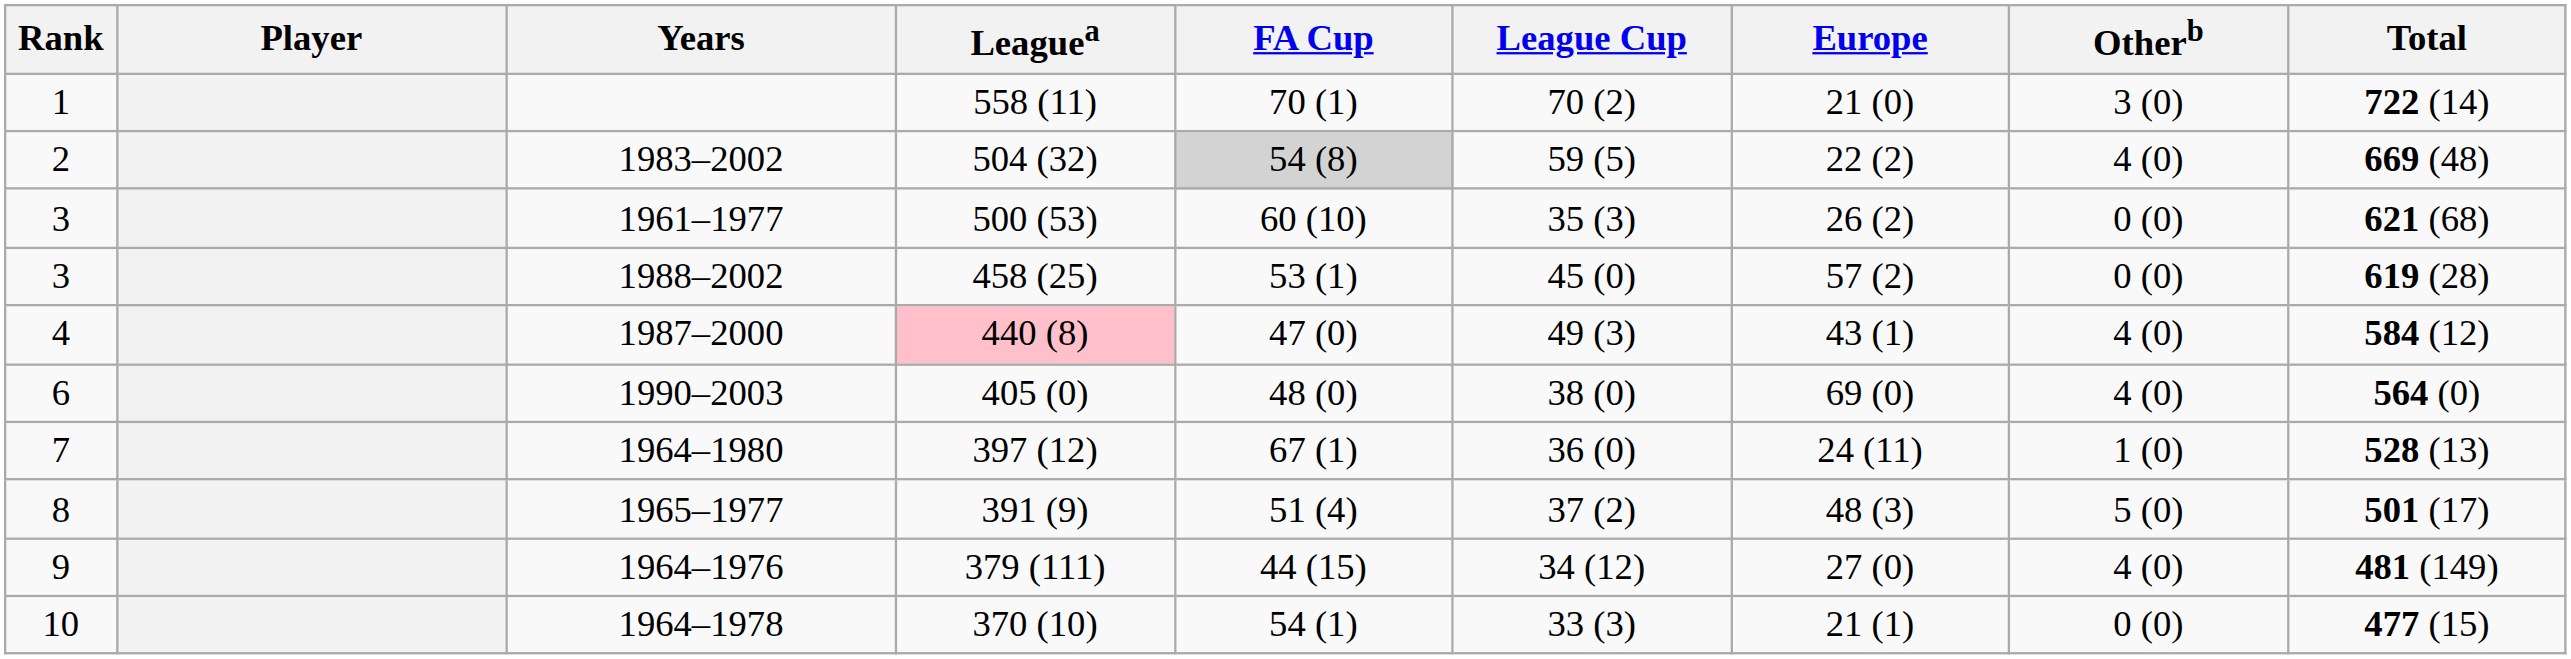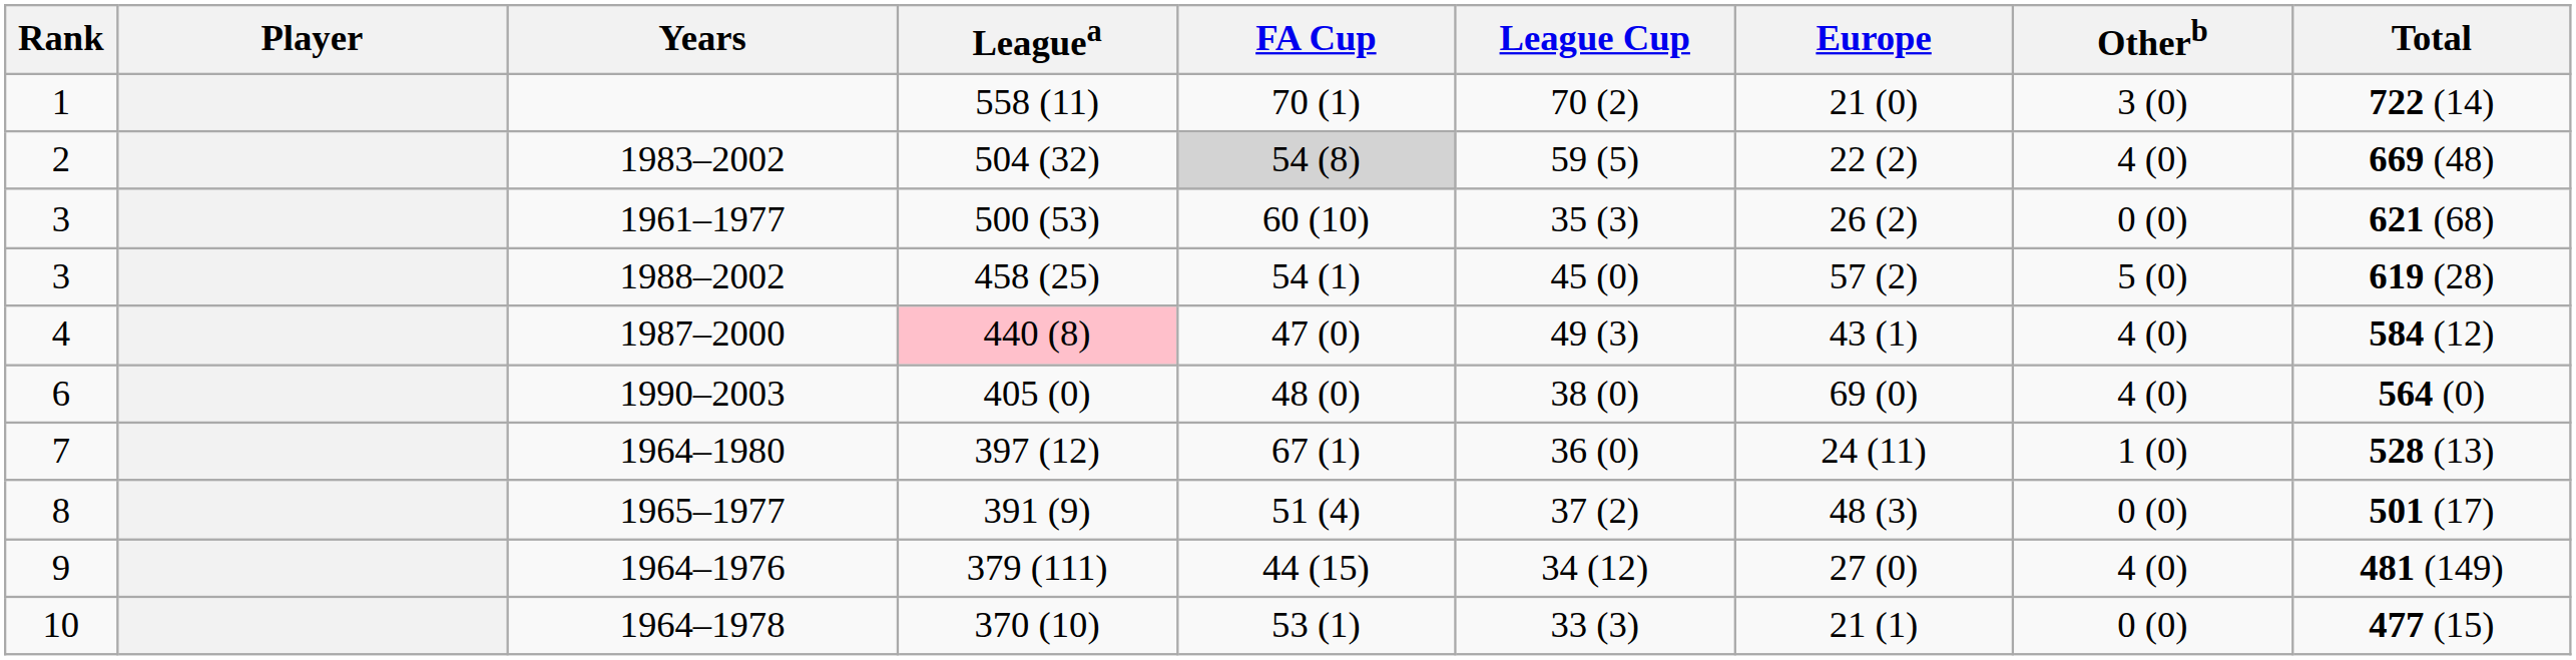 <table class="sortable wikitable plainrowheaders"  style="text-align: center;">
 <tr>
 <th scope="col" style="width:4%;">Rank</th>
 <th scope="col" style="width:14%;">Player</th>
 <th scope="col" style="width:14%;">Years</th>
 <th scope="col" style="width:10%;">League<sup>a</sup></th>
 <th scope="col" style="width:10%;"><a href='#'>FA Cup</a></th>
 <th scope="col" style="width:10%;"><a href='#'>League Cup</a></th>
 <th scope="col" style="width:10%;"><a href='#'>Europe</a></th>
 <th scope="col" style="width:10%;">Other<sup>b</sup></th>
 <th scope="col" style="width:10%;">Total</th>
 </tr>
 <tr>
 <td>1</td>
 <th scope="row"> </th>
 <td></td>
 <td>558 (11)</td>
 <td>70 (1)</td>
 <td>70 (2)</td>
 <td>21 (0)</td>
 <td>3 (0)</td>
 <td><strong>722</strong> (14)</td>
 </tr>
 <tr>
 <td>2</td>
 <th scope="row"> </th>
 <td>1983–2002</td>
 <td>504 (32)</td>
 <td style="background: lightgrey;">54 (8)</td>
 <td>59 (5)</td>
 <td>22 (2)</td>
 <td>4 (0)</td>
 <td><strong>669</strong> (48)</td>
 </tr>
 <tr>
 <td>3</td>
 <th scope="row"> </th>
 <td>1961–1977</td>
 <td>500 (53)</td>
 <td>60 (10)</td>
 <td>35 (3)</td>
 <td>26 (2)</td>
 <td>0 (0)</td>
 <td><strong>621</strong> (68)</td>
 </tr>
 <tr>
 <td>3</td>
 <th scope="row"> </th>
 <td>1988–2002</td>
 <td>458 (25)</td>
-<td>53 (1)</td>
+<td>54 (1)</td>
 <td>45 (0)</td>
 <td>57 (2)</td>
-<td>0 (0)</td>
+<td>5 (0)</td>
 <td><strong>619</strong> (28)</td>
 </tr>
 <tr>
 <td>4</td>
 <th scope="row"> </th>
 <td>1987–2000</td>
 <td style="background: pink;">440 (8)</td>
 <td>47 (0)</td>
 <td>49 (3)</td>
 <td>43 (1)</td>
 <td>4 (0)</td>
 <td><strong>584</strong> (12)</td>
 </tr>
 <tr>
 <td>6</td>
 <th scope="row"> </th>
 <td>1990–2003</td>
 <td>405 (0)</td>
 <td>48 (0)</td>
 <td>38 (0)</td>
 <td>69 (0)</td>
 <td>4 (0)</td>
 <td><strong>564</strong> (0)</td>
 </tr>
 <tr>
 <td>7</td>
 <th scope="row"> </th>
 <td>1964–1980</td>
 <td>397 (12)</td>
 <td>67 (1)</td>
 <td>36 (0)</td>
 <td>24 (11)</td>
 <td>1 (0)</td>
 <td><strong>528</strong> (13)</td>
 </tr>
 <tr>
 <td>8</td>
 <th scope="row"> </th>
 <td>1965–1977</td>
 <td>391 (9)</td>
 <td>51 (4)</td>
 <td>37 (2)</td>
 <td>48 (3)</td>
-<td>5 (0)</td>
+<td>0 (0)</td>
 <td><strong>501</strong> (17)</td>
 </tr>
 <tr>
 <td>9</td>
 <th scope="row"> </th>
 <td>1964–1976</td>
 <td>379 (111)</td>
 <td>44 (15)</td>
 <td>34 (12)</td>
 <td>27 (0)</td>
 <td>4 (0)</td>
 <td><strong>481</strong> (149)</td>
 </tr>
 <tr>
 <td>10</td>
 <th scope="row"> </th>
 <td>1964–1978</td>
 <td>370 (10)</td>
-<td>54 (1)</td>
+<td>53 (1)</td>
 <td>33 (3)</td>
 <td>21 (1)</td>
 <td>0 (0)</td>
 <td><strong>477</strong> (15)</td>
 </tr>
 </table>
